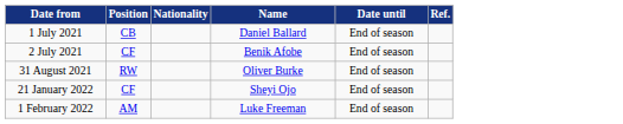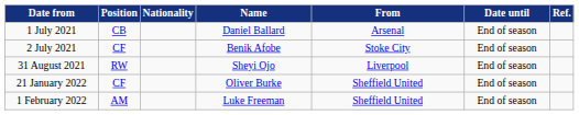 <table class="wikitable"  style="text-align:center; font-size:90%; ">
 <tr>
 <th style="background:#15317E;color:#FFFFFF; width:120px;">Date from</th>
 <th style="background:#15317E;color:#FFFFFF; width:50px;">Position</th>
 <th style="background:#15317E;color:#FFFFFF; width:50px;">Nationality</th>
 <th style="background:#15317E;color:#FFFFFF; width:150px;">Name</th>
+<th style="background:#15317E;color:#FFFFFF; width:200px;">From</th>
 <th style="background:#15317E;color:#FFFFFF; width:110px;">Date until</th>
 <th style="background:#15317E;color:#FFFFFF; width:25px;">Ref.</th>
 </tr>
 <tr>
 <td>1 July 2021</td>
 <td><a href='#'>CB</a></td>
 <td></td>
 <td><a href='#'>Daniel Ballard</a></td>
+<td> <a href='#'>Arsenal</a></td>
 <td>End of season</td>
 <td></td>
 </tr>
 <tr>
 <td>2 July 2021</td>
 <td><a href='#'>CF</a></td>
 <td></td>
 <td><a href='#'>Benik Afobe</a></td>
+<td> <a href='#'>Stoke City</a></td>
 <td>End of season</td>
 <td></td>
 </tr>
 <tr>
 <td>31 August 2021</td>
 <td><a href='#'>RW</a></td>
 <td></td>
-<td><a href='#'>Oliver Burke</a></td>
+<td><a href='#'>Sheyi Ojo</a></td>
+<td> <a href='#'>Liverpool</a></td>
 <td>End of season</td>
 <td></td>
 </tr>
 <tr>
 <td>21 January 2022</td>
 <td><a href='#'>CF</a></td>
 <td></td>
-<td><a href='#'>Sheyi Ojo</a></td>
+<td><a href='#'>Oliver Burke</a></td>
+<td> <a href='#'>Sheffield United</a></td>
 <td>End of season</td>
 <td></td>
 </tr>
 <tr>
 <td>1 February 2022</td>
 <td><a href='#'>AM</a></td>
 <td></td>
 <td><a href='#'>Luke Freeman</a></td>
+<td> <a href='#'>Sheffield United</a></td>
 <td>End of season</td>
 <td></td>
 </tr>
 </table>
